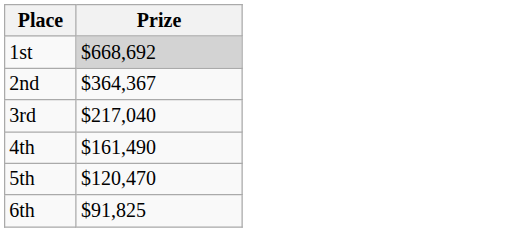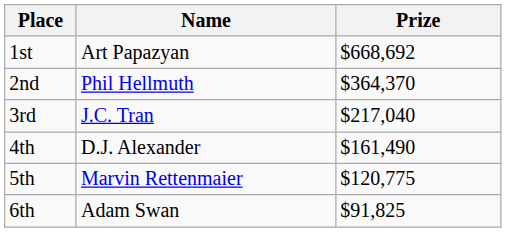 <table class="wikitable">
 <tr>
 <th style="width:50px;">Place</th>
+<th style="width:200px;">Name</th>
 <th style="width:125px;">Prize</th>
 </tr>
 <tr>
 <td>1st</td>
-<td style="background: lightgrey;">$668,692</td>
+<td> Art Papazyan</td>
+<td>$668,692</td>
 </tr>
 <tr>
 <td>2nd</td>
-<td>$364,367</td>
+<td> <a href='#'>Phil Hellmuth</a></td>
+<td>$364,370</td>
 </tr>
 <tr>
 <td>3rd</td>
+<td> <a href='#'>J.C. Tran</a></td>
 <td>$217,040</td>
 </tr>
 <tr>
 <td>4th</td>
+<td> D.J. Alexander</td>
 <td>$161,490</td>
 </tr>
 <tr>
 <td>5th</td>
-<td>$120,470</td>
+<td> <a href='#'>Marvin Rettenmaier</a></td>
+<td>$120,775</td>
 </tr>
 <tr>
 <td>6th</td>
+<td> Adam Swan</td>
 <td>$91,825</td>
 </tr>
 </table>
